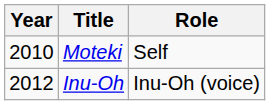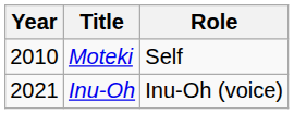 <table class="wikitable sortable">
 <tr>
 <th>Year</th>
 <th>Title</th>
 <th>Role</th>
 </tr>
 <tr>
 <td>2010</td>
 <td><em><a href='#'>Moteki</a></em></td>
 <td>Self</td>
 </tr>
 <tr>
-<td>2012</td>
+<td>2021</td>
 <td><em><a href='#'>Inu-Oh</a></em></td>
 <td>Inu-Oh (voice)</td>
 </tr>
 </table>
